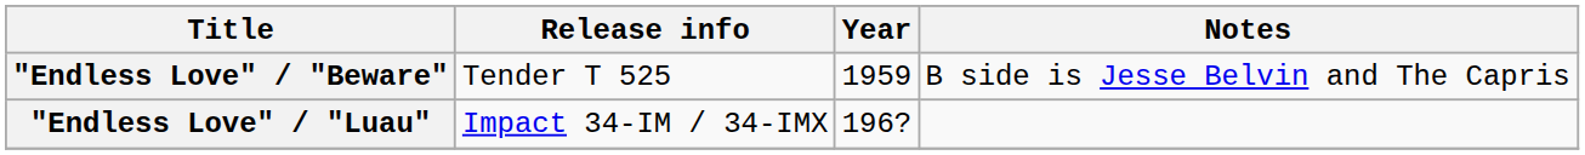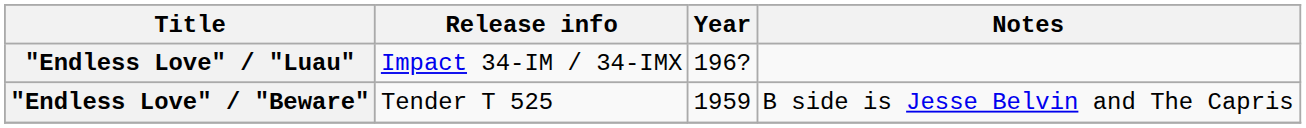 <table class="wikitable plainrowheaders sortable">
 <tr>
 <th scope="col">Title</th>
 <th scope="col">Release info</th>
 <th scope="col">Year</th>
 <th scope="col" class="unsortable">Notes</th>
 </tr>
 <tr>
+<th scope="row">"Endless Love" / "Luau"</th>
+<td><a href='#'>Impact</a> 34-IM / 34-IMX</td>
+<td>196?</td>
+<td></td>
+</tr>
+<tr>
 <th scope="row">"Endless Love" / "Beware"</th>
 <td>Tender T 525</td>
 <td>1959</td>
 <td>B side is <a href='#'>Jesse Belvin</a> and The Capris</td>
 </tr>
 <tr>
-<th scope="row">"Endless Love" / "Luau"</th>
-<td><a href='#'>Impact</a> 34-IM / 34-IMX</td>
-<td>196?</td>
-<td></td>
-</tr>
-<tr>
 </tr>
 </table>
